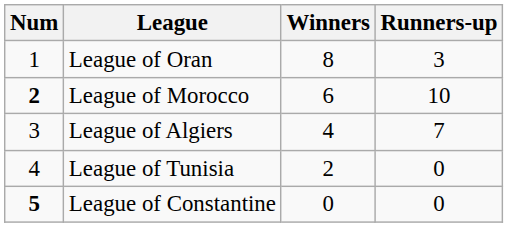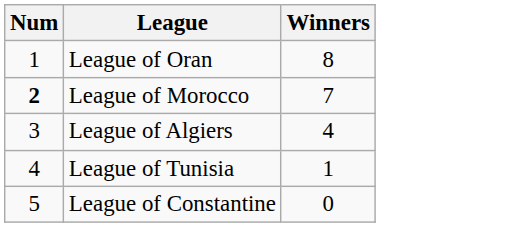 <table class="wikitable">
 <tr>
 <th>Num</th>
 <th>League</th>
 <th>Winners</th>
-<th>Runners-up</th>
 </tr>
 <tr>
 <td align=center>1</td>
 <td>  League of Oran</td>
 <td align=center>8</td>
-<td align=center>3</td>
 </tr>
 <tr>
 <td align=center><strong>2</strong></td>
 <td> League of Morocco</td>
-<td align=center>6</td>
-<td align=center>10</td>
+<td align=center>7</td>
 </tr>
 <tr>
 <td align=center>3</td>
 <td>  League of Algiers</td>
 <td align=center>4</td>
-<td align=center>7</td>
 </tr>
 <tr>
 <td align=center>4</td>
 <td> League of Tunisia</td>
-<td align=center>2</td>
-<td align=center>0</td>
+<td align=center>1</td>
 </tr>
 <tr>
-<td align=center><strong>5</strong></td>
+<td align=center>5</td>
 <td>  League of Constantine</td>
-<td align=center>0</td>
 <td align=center>0</td>
 </tr>
 </table>
